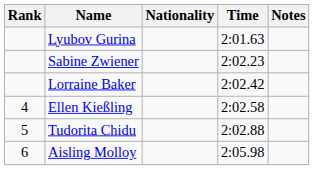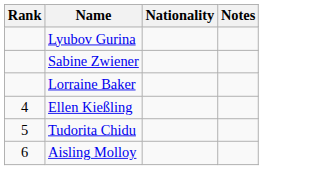 <table class="wikitable sortable" style="text-align:center">
 <tr>
 <th>Rank</th>
 <th>Name</th>
 <th>Nationality</th>
-<th>Time</th>
 <th>Notes</th>
 </tr>
 <tr>
 <td></td>
 <td align="left"><a href='#'>Lyubov Gurina</a></td>
 <td align=left></td>
-<td>2:01.63</td>
 <td></td>
 </tr>
 <tr>
 <td></td>
 <td align="left"><a href='#'>Sabine Zwiener</a></td>
 <td align=left></td>
-<td>2:02.23</td>
 <td></td>
 </tr>
 <tr>
 <td></td>
 <td align="left"><a href='#'>Lorraine Baker</a></td>
 <td align=left></td>
-<td>2:02.42</td>
 <td></td>
 </tr>
 <tr>
 <td>4</td>
 <td align="left"><a href='#'>Ellen Kießling</a></td>
 <td align=left></td>
-<td>2:02.58</td>
 <td></td>
 </tr>
 <tr>
 <td>5</td>
 <td align="left"><a href='#'>Tudorita Chidu</a></td>
 <td align=left></td>
-<td>2:02.88</td>
 <td></td>
 </tr>
 <tr>
 <td>6</td>
 <td align="left"><a href='#'>Aisling Molloy</a></td>
 <td align=left></td>
-<td>2:05.98</td>
 <td></td>
 </tr>
 </table>
